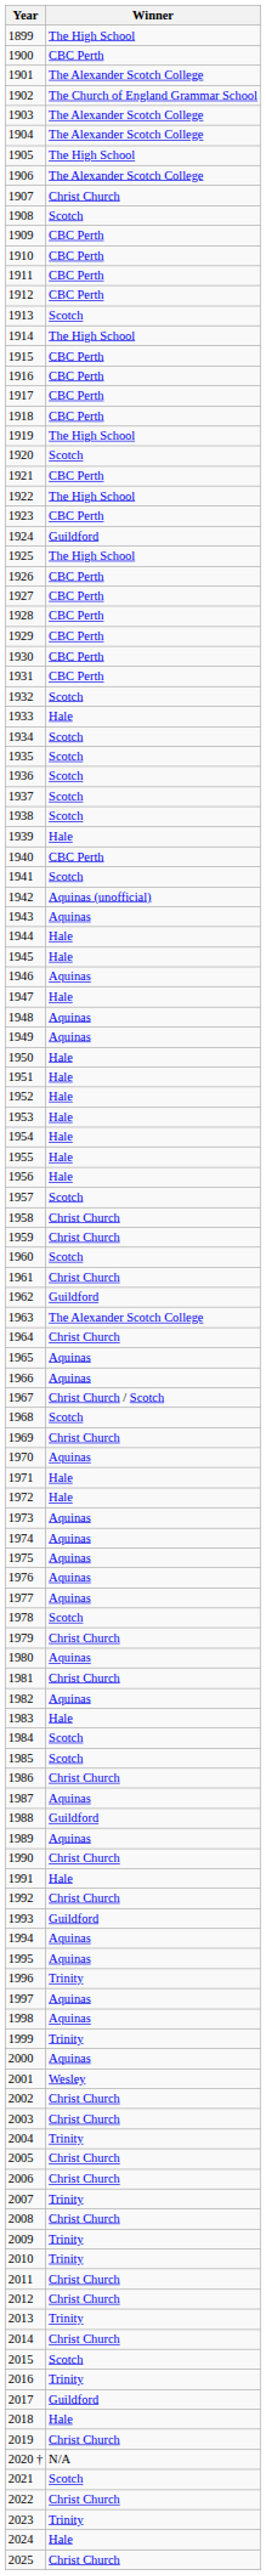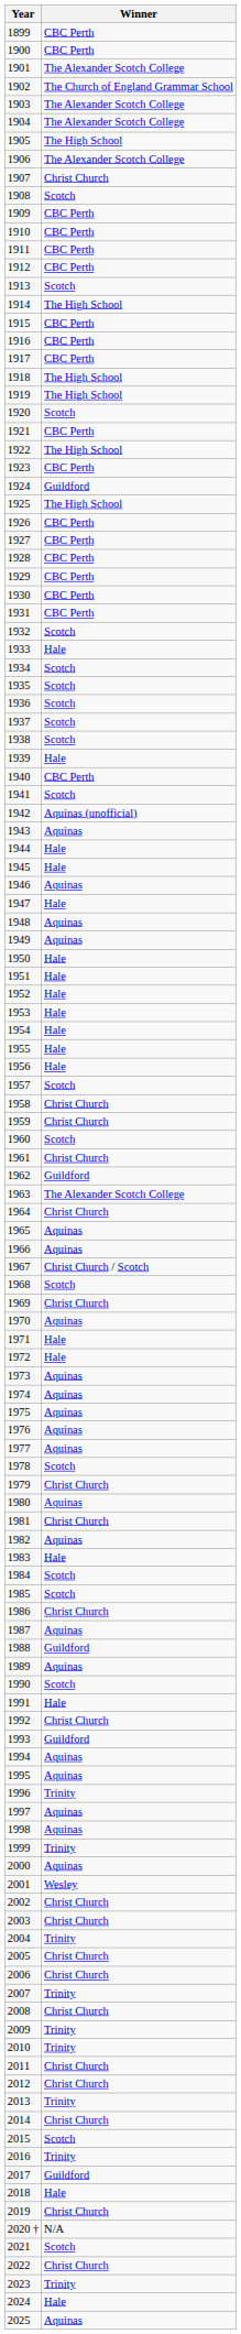 <table class="wikitable sortable">
 <tr>
 <th>Year</th>
 <th>Winner</th>
 </tr>
 <tr>
 <td>1899</td>
-<td><a href='#'>The High School</a></td>
+<td><a href='#'>CBC Perth</a></td>
 </tr>
 <tr>
 <td>1900</td>
 <td><a href='#'>CBC Perth</a></td>
 </tr>
 <tr>
 <td>1901</td>
 <td><a href='#'>The Alexander Scotch College</a></td>
 </tr>
 <tr>
 <td>1902</td>
 <td><a href='#'>The Church of England Grammar School</a></td>
 </tr>
 <tr>
 <td>1903</td>
 <td><a href='#'>The Alexander Scotch College</a></td>
 </tr>
 <tr>
 <td>1904</td>
 <td><a href='#'>The Alexander Scotch College</a></td>
 </tr>
 <tr>
 <td>1905</td>
 <td><a href='#'>The High School</a></td>
 </tr>
 <tr>
 <td>1906</td>
 <td><a href='#'>The Alexander Scotch College</a></td>
 </tr>
 <tr>
 <td>1907</td>
 <td><a href='#'>Christ Church</a></td>
 </tr>
 <tr>
 <td>1908</td>
 <td><a href='#'>Scotch</a></td>
 </tr>
 <tr>
 <td>1909</td>
 <td><a href='#'>CBC Perth</a></td>
 </tr>
 <tr>
 <td>1910</td>
 <td><a href='#'>CBC Perth</a></td>
 </tr>
 <tr>
 <td>1911</td>
 <td><a href='#'>CBC Perth</a></td>
 </tr>
 <tr>
 <td>1912</td>
 <td><a href='#'>CBC Perth</a></td>
 </tr>
 <tr>
 <td>1913</td>
 <td><a href='#'>Scotch</a></td>
 </tr>
 <tr>
 <td>1914</td>
 <td><a href='#'>The High School</a></td>
 </tr>
 <tr>
 <td>1915</td>
 <td><a href='#'>CBC Perth</a></td>
 </tr>
 <tr>
 <td>1916</td>
 <td><a href='#'>CBC Perth</a></td>
 </tr>
 <tr>
 <td>1917</td>
 <td><a href='#'>CBC Perth</a></td>
 </tr>
 <tr>
 <td>1918</td>
-<td><a href='#'>CBC Perth</a></td>
+<td><a href='#'>The High School</a></td>
 </tr>
 <tr>
 <td>1919</td>
 <td><a href='#'>The High School</a></td>
 </tr>
 <tr>
 <td>1920</td>
 <td><a href='#'>Scotch</a></td>
 </tr>
 <tr>
 <td>1921</td>
 <td><a href='#'>CBC Perth</a></td>
 </tr>
 <tr>
 <td>1922</td>
 <td><a href='#'>The High School</a></td>
 </tr>
 <tr>
 <td>1923</td>
 <td><a href='#'>CBC Perth</a></td>
 </tr>
 <tr>
 <td>1924</td>
 <td><a href='#'>Guildford</a></td>
 </tr>
 <tr>
 <td>1925</td>
 <td><a href='#'>The High School</a></td>
 </tr>
 <tr>
 <td>1926</td>
 <td><a href='#'>CBC Perth</a></td>
 </tr>
 <tr>
 <td>1927</td>
 <td><a href='#'>CBC Perth</a></td>
 </tr>
 <tr>
 <td>1928</td>
 <td><a href='#'>CBC Perth</a></td>
 </tr>
 <tr>
 <td>1929</td>
 <td><a href='#'>CBC Perth</a></td>
 </tr>
 <tr>
 <td>1930</td>
 <td><a href='#'>CBC Perth</a></td>
 </tr>
 <tr>
 <td>1931</td>
 <td><a href='#'>CBC Perth</a></td>
 </tr>
 <tr>
 <td>1932</td>
 <td><a href='#'>Scotch</a></td>
 </tr>
 <tr>
 <td>1933</td>
 <td><a href='#'>Hale</a></td>
 </tr>
 <tr>
 <td>1934</td>
 <td><a href='#'>Scotch</a></td>
 </tr>
 <tr>
 <td>1935</td>
 <td><a href='#'>Scotch</a></td>
 </tr>
 <tr>
 <td>1936</td>
 <td><a href='#'>Scotch</a></td>
 </tr>
 <tr>
 <td>1937</td>
 <td><a href='#'>Scotch</a></td>
 </tr>
 <tr>
 <td>1938</td>
 <td><a href='#'>Scotch</a></td>
 </tr>
 <tr>
 <td>1939</td>
 <td><a href='#'>Hale</a></td>
 </tr>
 <tr>
 <td>1940</td>
 <td><a href='#'>CBC Perth</a></td>
 </tr>
 <tr>
 <td>1941</td>
 <td><a href='#'>Scotch</a></td>
 </tr>
 <tr>
 <td>1942</td>
 <td><a href='#'>Aquinas (unofficial)</a></td>
 </tr>
 <tr>
 <td>1943</td>
 <td><a href='#'>Aquinas</a></td>
 </tr>
 <tr>
 <td>1944</td>
 <td><a href='#'>Hale</a></td>
 </tr>
 <tr>
 <td>1945</td>
 <td><a href='#'>Hale</a></td>
 </tr>
 <tr>
 <td>1946</td>
 <td><a href='#'>Aquinas</a></td>
 </tr>
 <tr>
 <td>1947</td>
 <td><a href='#'>Hale</a></td>
 </tr>
 <tr>
 <td>1948</td>
 <td><a href='#'>Aquinas</a></td>
 </tr>
 <tr>
 <td>1949</td>
 <td><a href='#'>Aquinas</a></td>
 </tr>
 <tr>
 <td>1950</td>
 <td><a href='#'>Hale</a></td>
 </tr>
 <tr>
 <td>1951</td>
 <td><a href='#'>Hale</a></td>
 </tr>
 <tr>
 <td>1952</td>
 <td><a href='#'>Hale</a></td>
 </tr>
 <tr>
 <td>1953</td>
 <td><a href='#'>Hale</a></td>
 </tr>
 <tr>
 <td>1954</td>
 <td><a href='#'>Hale</a></td>
 </tr>
 <tr>
 <td>1955</td>
 <td><a href='#'>Hale</a></td>
 </tr>
 <tr>
 <td>1956</td>
 <td><a href='#'>Hale</a></td>
 </tr>
 <tr>
 <td>1957</td>
 <td><a href='#'>Scotch</a></td>
 </tr>
 <tr>
 <td>1958</td>
 <td><a href='#'>Christ Church</a></td>
 </tr>
 <tr>
 <td>1959</td>
 <td><a href='#'>Christ Church</a></td>
 </tr>
 <tr>
 <td>1960</td>
 <td><a href='#'>Scotch</a></td>
 </tr>
 <tr>
 <td>1961</td>
 <td><a href='#'>Christ Church</a></td>
 </tr>
 <tr>
 <td>1962</td>
 <td><a href='#'>Guildford</a></td>
 </tr>
 <tr>
 <td>1963</td>
 <td><a href='#'>The Alexander Scotch College</a></td>
 </tr>
 <tr>
 <td>1964</td>
 <td><a href='#'>Christ Church</a></td>
 </tr>
 <tr>
 <td>1965</td>
 <td><a href='#'>Aquinas</a></td>
 </tr>
 <tr>
 <td>1966</td>
 <td><a href='#'>Aquinas</a></td>
 </tr>
 <tr>
 <td>1967</td>
 <td><a href='#'>Christ Church</a> / <a href='#'>Scotch</a></td>
 </tr>
 <tr>
 <td>1968</td>
 <td><a href='#'>Scotch</a></td>
 </tr>
 <tr>
 <td>1969</td>
 <td><a href='#'>Christ Church</a></td>
 </tr>
 <tr>
 <td>1970</td>
 <td><a href='#'>Aquinas</a></td>
 </tr>
 <tr>
 <td>1971</td>
 <td><a href='#'>Hale</a></td>
 </tr>
 <tr>
 <td>1972</td>
 <td><a href='#'>Hale</a></td>
 </tr>
 <tr>
 <td>1973</td>
 <td><a href='#'>Aquinas</a></td>
 </tr>
 <tr>
 <td>1974</td>
 <td><a href='#'>Aquinas</a></td>
 </tr>
 <tr>
 <td>1975</td>
 <td><a href='#'>Aquinas</a></td>
 </tr>
 <tr>
 <td>1976</td>
 <td><a href='#'>Aquinas</a></td>
 </tr>
 <tr>
 <td>1977</td>
 <td><a href='#'>Aquinas</a></td>
 </tr>
 <tr>
 <td>1978</td>
 <td><a href='#'>Scotch</a></td>
 </tr>
 <tr>
 <td>1979</td>
 <td><a href='#'>Christ Church</a></td>
 </tr>
 <tr>
 <td>1980</td>
 <td><a href='#'>Aquinas</a></td>
 </tr>
 <tr>
 <td>1981</td>
 <td><a href='#'>Christ Church</a></td>
 </tr>
 <tr>
 <td>1982</td>
 <td><a href='#'>Aquinas</a></td>
 </tr>
 <tr>
 <td>1983</td>
 <td><a href='#'>Hale</a></td>
 </tr>
 <tr>
 <td>1984</td>
 <td><a href='#'>Scotch</a></td>
 </tr>
 <tr>
 <td>1985</td>
 <td><a href='#'>Scotch</a></td>
 </tr>
 <tr>
 <td>1986</td>
 <td><a href='#'>Christ Church</a></td>
 </tr>
 <tr>
 <td>1987</td>
 <td><a href='#'>Aquinas</a></td>
 </tr>
 <tr>
 <td>1988</td>
 <td><a href='#'>Guildford</a></td>
 </tr>
 <tr>
 <td>1989</td>
 <td><a href='#'>Aquinas</a></td>
 </tr>
 <tr>
 <td>1990</td>
-<td><a href='#'>Christ Church</a></td>
+<td><a href='#'>Scotch</a></td>
 </tr>
 <tr>
 <td>1991</td>
 <td><a href='#'>Hale</a></td>
 </tr>
 <tr>
 <td>1992</td>
 <td><a href='#'>Christ Church</a></td>
 </tr>
 <tr>
 <td>1993</td>
 <td><a href='#'>Guildford</a></td>
 </tr>
 <tr>
 <td>1994</td>
 <td><a href='#'>Aquinas</a></td>
 </tr>
 <tr>
 <td>1995</td>
 <td><a href='#'>Aquinas</a></td>
 </tr>
 <tr>
 <td>1996</td>
 <td><a href='#'>Trinity</a></td>
 </tr>
 <tr>
 <td>1997</td>
 <td><a href='#'>Aquinas</a></td>
 </tr>
 <tr>
 <td>1998</td>
 <td><a href='#'>Aquinas</a></td>
 </tr>
 <tr>
 <td>1999</td>
 <td><a href='#'>Trinity</a></td>
 </tr>
 <tr>
 <td>2000</td>
 <td><a href='#'>Aquinas</a></td>
 </tr>
 <tr>
 <td>2001</td>
 <td><a href='#'>Wesley</a></td>
 </tr>
 <tr>
 <td>2002</td>
 <td><a href='#'>Christ Church</a></td>
 </tr>
 <tr>
 <td>2003</td>
 <td><a href='#'>Christ Church</a></td>
 </tr>
 <tr>
 <td>2004</td>
 <td><a href='#'>Trinity</a></td>
 </tr>
 <tr>
 <td>2005</td>
 <td><a href='#'>Christ Church</a></td>
 </tr>
 <tr>
 <td>2006</td>
 <td><a href='#'>Christ Church</a></td>
 </tr>
 <tr>
 <td>2007</td>
 <td><a href='#'>Trinity</a></td>
 </tr>
 <tr>
 <td>2008</td>
 <td><a href='#'>Christ Church</a></td>
 </tr>
 <tr>
 <td>2009</td>
 <td><a href='#'>Trinity</a></td>
 </tr>
 <tr>
 <td>2010</td>
 <td><a href='#'>Trinity</a></td>
 </tr>
 <tr>
 <td>2011</td>
 <td><a href='#'>Christ Church</a></td>
 </tr>
 <tr>
 <td>2012</td>
 <td><a href='#'>Christ Church</a></td>
 </tr>
 <tr>
 <td>2013</td>
 <td><a href='#'>Trinity</a></td>
 </tr>
 <tr>
 <td>2014</td>
 <td><a href='#'>Christ Church</a></td>
 </tr>
 <tr>
 <td>2015</td>
 <td><a href='#'>Scotch</a></td>
 </tr>
 <tr>
 <td>2016</td>
 <td><a href='#'>Trinity</a></td>
 </tr>
 <tr>
 <td>2017</td>
 <td><a href='#'>Guildford</a></td>
 </tr>
 <tr>
 <td>2018</td>
 <td><a href='#'>Hale</a></td>
 </tr>
 <tr>
 <td>2019</td>
 <td><a href='#'>Christ Church</a></td>
 </tr>
 <tr>
 <td>2020 †</td>
 <td>N/A</td>
 </tr>
 <tr>
 <td>2021</td>
 <td><a href='#'>Scotch</a></td>
 </tr>
 <tr>
 <td>2022</td>
 <td><a href='#'>Christ Church</a></td>
 </tr>
 <tr>
 <td>2023</td>
 <td><a href='#'>Trinity</a></td>
 </tr>
 <tr>
 <td>2024</td>
 <td><a href='#'>Hale</a></td>
 </tr>
 <tr>
 <td>2025</td>
-<td><a href='#'>Christ Church</a></td>
+<td><a href='#'>Aquinas</a></td>
 </tr>
 </table>
